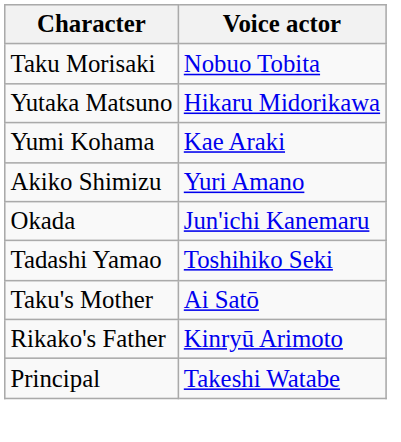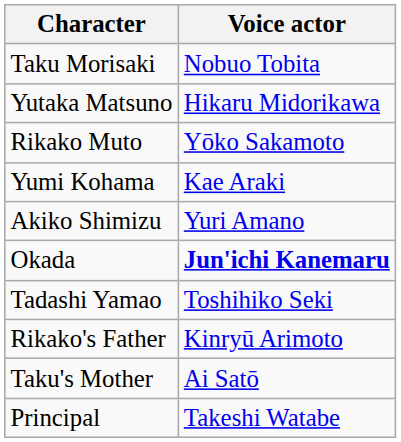 <table class="wikitable">
 <tr>
 <th>Character</th>
 <th>Voice actor</th>
 </tr>
 <tr>
 <td>Taku Morisaki</td>
 <td><a href='#'>Nobuo Tobita</a></td>
 </tr>
 <tr>
 <td>Yutaka Matsuno</td>
 <td><a href='#'>Hikaru Midorikawa</a></td>
 </tr>
 <tr>
+<td>Rikako Muto</td>
+<td><a href='#'>Yōko Sakamoto</a></td>
+</tr>
+<tr>
 <td>Yumi Kohama</td>
 <td><a href='#'>Kae Araki</a></td>
 </tr>
 <tr>
 <td>Akiko Shimizu</td>
 <td><a href='#'>Yuri Amano</a></td>
 </tr>
 <tr>
 <td>Okada</td>
-<td><a href='#'>Jun'ichi Kanemaru</a></td>
+<td><strong><a href='#'>Jun'ichi Kanemaru</a></strong></td>
 </tr>
 <tr>
 <td>Tadashi Yamao</td>
 <td><a href='#'>Toshihiko Seki</a></td>
 </tr>
 <tr>
+<td>Rikako's Father</td>
+<td><a href='#'>Kinryū Arimoto</a></td>
+</tr>
+<tr>
 <td>Taku's Mother</td>
 <td><a href='#'>Ai Satō</a></td>
-</tr>
-<tr>
-<td>Rikako's Father</td>
-<td><a href='#'>Kinryū Arimoto</a></td>
 </tr>
 <tr>
 <td>Principal</td>
 <td><a href='#'>Takeshi Watabe</a></td>
 </tr>
 </table>
